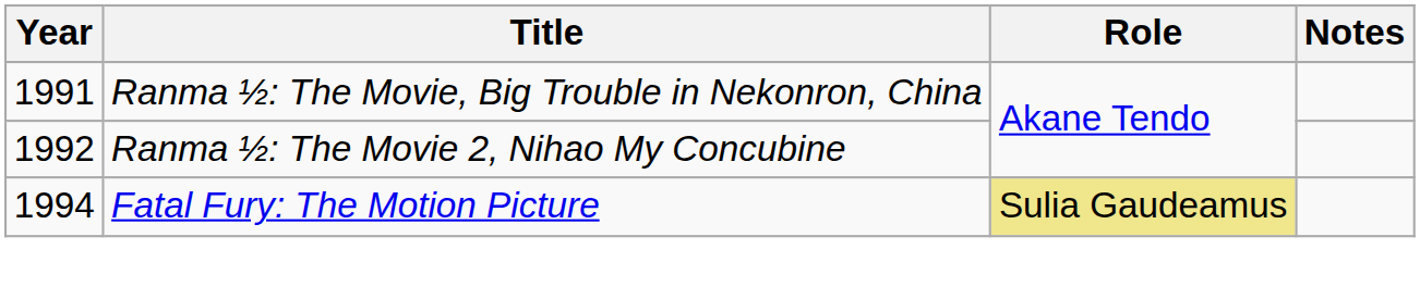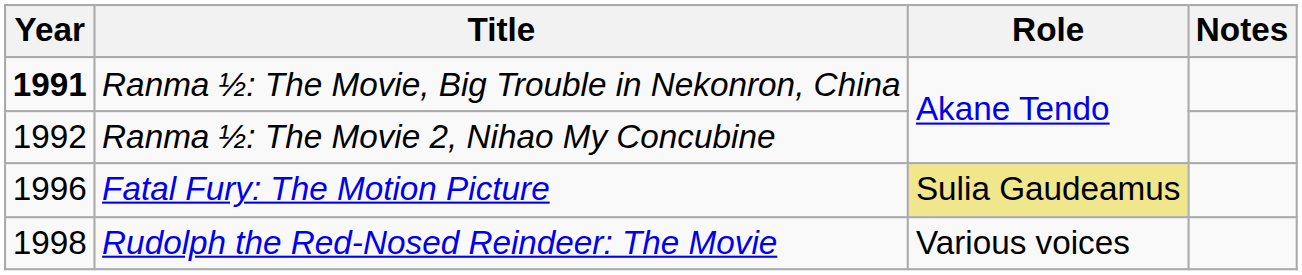 <table class="wikitable sortable">
 <tr>
 <th>Year</th>
 <th>Title</th>
 <th>Role</th>
 <th>Notes</th>
 </tr>
 <tr>
-<td>1991</td>
+<td><strong>1991</strong></td>
 <td><em>Ranma ½: The Movie, Big Trouble in Nekonron, China</em></td>
 <td rowspan="2"><a href='#'>Akane Tendo</a></td>
 <td></td>
 </tr>
 <tr>
 <td>1992</td>
 <td><em>Ranma ½: The Movie 2, Nihao My Concubine</em></td>
 <td></td>
 </tr>
 <tr>
-<td>1994</td>
+<td>1996</td>
 <td><em><a href='#'>Fatal Fury: The Motion Picture</a></em></td>
 <td style="background: khaki;">Sulia Gaudeamus</td>
 <td></td>
 </tr>
+<tr>
+<td>1998</td>
+<td><em><a href='#'>Rudolph the Red-Nosed Reindeer: The Movie</a></em></td>
+<td>Various voices</td>
+<td></td>
+</tr>
 </table>
